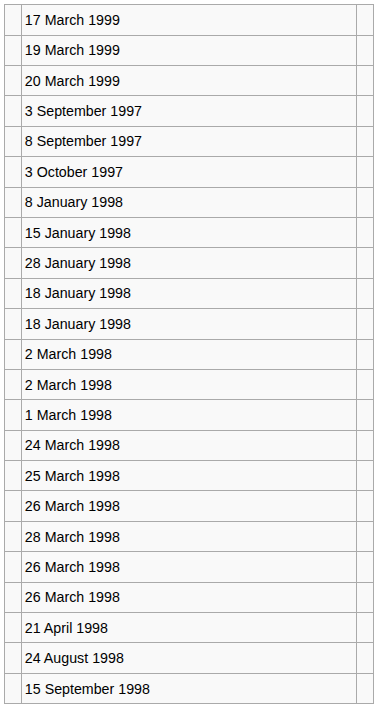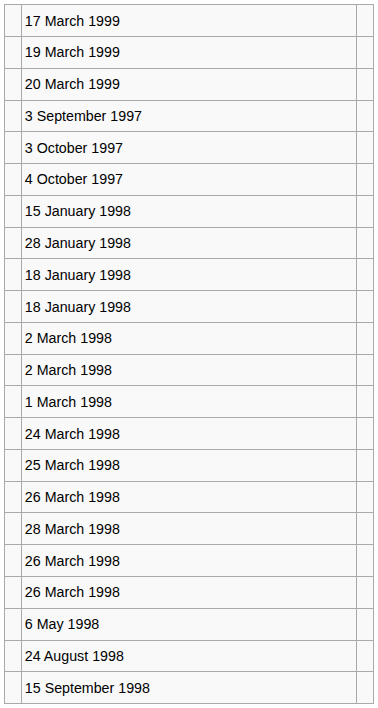 <table class="wikitable" style="font-size: 89%; float: left; width: 26em; margin-right: 1em; height: 700px">
 <tr>
 <td></td>
 <td>17 March 1999</td>
 <td></td>
 </tr>
 <tr>
 <td></td>
 <td>19 March 1999</td>
 <td></td>
 </tr>
 <tr>
 <td></td>
 <td>20 March 1999</td>
 <td></td>
 </tr>
 <tr>
 <td></td>
 <td>3 September 1997</td>
 <td></td>
 </tr>
 <tr>
 <td></td>
-<td>8 September 1997</td>
-<td></td>
-</tr>
-<tr>
-<td></td>
 <td>3 October 1997</td>
 <td></td>
 </tr>
 <tr>
 <td></td>
-<td>8 January 1998</td>
+<td>4 October 1997</td>
 <td></td>
 </tr>
 <tr>
 <td></td>
 <td>15 January 1998</td>
 <td></td>
 </tr>
 <tr>
 <td></td>
 <td>28 January 1998</td>
 <td></td>
 </tr>
 <tr>
 <td></td>
 <td>18 January 1998</td>
 <td></td>
 </tr>
 <tr>
 <td></td>
 <td>18 January 1998</td>
 <td></td>
 </tr>
 <tr>
 <td></td>
 <td>2 March 1998</td>
 <td></td>
 </tr>
 <tr>
 <td></td>
 <td>2 March 1998</td>
 <td></td>
 </tr>
 <tr>
 <td></td>
 <td>1 March 1998</td>
 <td></td>
 </tr>
 <tr>
 <td></td>
 <td>24 March 1998</td>
 <td></td>
 </tr>
 <tr>
 <td></td>
 <td>25 March 1998</td>
 <td></td>
 </tr>
 <tr>
 <td></td>
 <td>26 March 1998</td>
 <td></td>
 </tr>
 <tr>
 <td></td>
 <td>28 March 1998</td>
 <td></td>
 </tr>
 <tr>
 <td></td>
 <td>26 March 1998</td>
 <td></td>
 </tr>
 <tr>
 <td></td>
 <td>26 March 1998</td>
 <td></td>
 </tr>
 <tr>
 <td></td>
-<td>21 April 1998</td>
+<td>6 May 1998</td>
 <td></td>
 </tr>
 <tr>
 <td></td>
 <td>24 August 1998</td>
 <td></td>
 </tr>
 <tr>
 <td></td>
 <td>15 September 1998</td>
 <td></td>
 </tr>
 </table>
